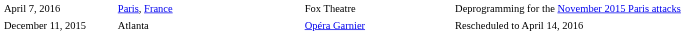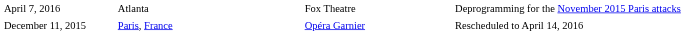 <table cellpadding="2" style="border: 0px solid darkgray; font-size:90%">
 <tr>
 <th width="150"></th>
 <th width="250"></th>
 <th width="200"></th>
 <th width="700"></th>
 </tr>
 <tr border="0">
 <td>April 7, 2016</td>
-<td><a href='#'>Paris</a>, <a href='#'>France</a></td>
+<td>Atlanta</td>
 <td>Fox Theatre</td>
 <td>Deprogramming for the <a href='#'>November 2015 Paris attacks</a></td>
 </tr>
 <tr>
 <td>December 11, 2015</td>
-<td>Atlanta</td>
+<td><a href='#'>Paris</a>, <a href='#'>France</a></td>
 <td><a href='#'> Opéra Garnier</a></td>
 <td>Rescheduled to April 14, 2016</td>
 </tr>
 </table>
